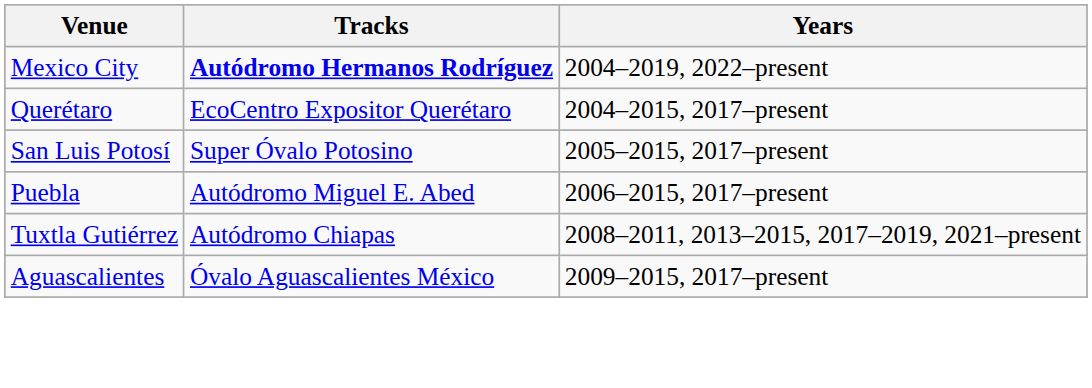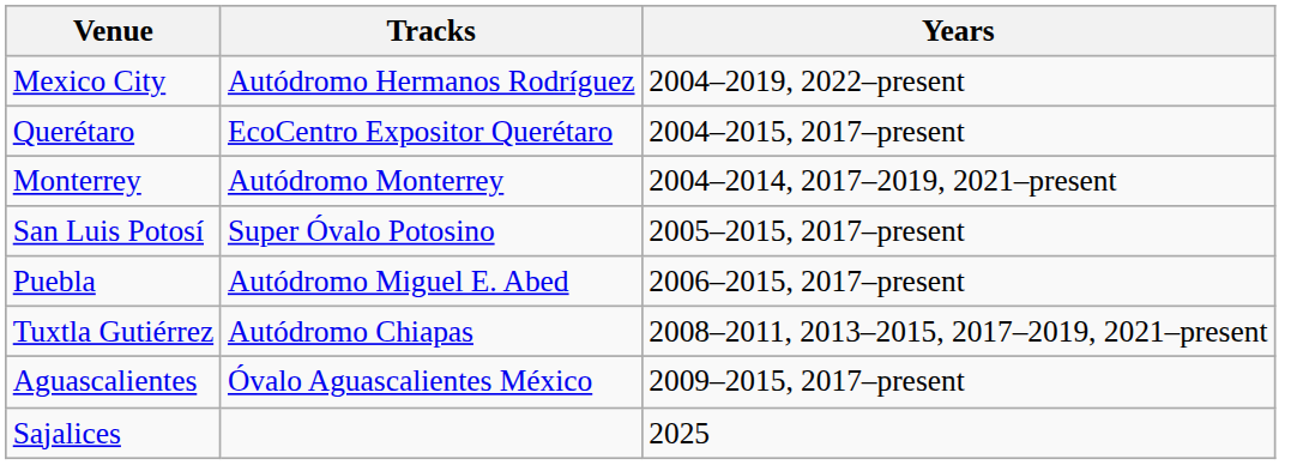 <table class="wikitable" style="font-size:95%">
 <tr>
 <th>Venue</th>
 <th>Tracks</th>
 <th>Years</th>
 </tr>
 <tr>
 <td> <a href='#'>Mexico City</a></td>
-<td><strong><a href='#'>Autódromo Hermanos Rodríguez</a></strong></td>
+<td><a href='#'>Autódromo Hermanos Rodríguez</a></td>
 <td>2004–2019, 2022–present</td>
 </tr>
 <tr>
 <td> <a href='#'>Querétaro</a></td>
 <td><a href='#'>EcoCentro Expositor Querétaro</a></td>
 <td>2004–2015, 2017–present</td>
+</tr>
+<tr>
+<td> <a href='#'>Monterrey</a></td>
+<td><a href='#'>Autódromo Monterrey</a></td>
+<td>2004–2014, 2017–2019, 2021–present</td>
 </tr>
 <tr>
 <td> <a href='#'>San Luis Potosí</a></td>
 <td><a href='#'>Super Óvalo Potosino</a></td>
 <td>2005–2015, 2017–present</td>
 </tr>
 <tr>
 <td> <a href='#'>Puebla</a></td>
 <td><a href='#'>Autódromo Miguel E. Abed</a></td>
 <td>2006–2015, 2017–present</td>
 </tr>
 <tr>
 <td> <a href='#'>Tuxtla Gutiérrez</a></td>
 <td><a href='#'>Autódromo Chiapas</a></td>
 <td>2008–2011, 2013–2015, 2017–2019, 2021–present</td>
 </tr>
 <tr>
 <td> <a href='#'>Aguascalientes</a></td>
 <td><a href='#'>Óvalo Aguascalientes México</a></td>
 <td>2009–2015, 2017–present</td>
 </tr>
+<tr>
+<td> <a href='#'>Sajalices</a></td>
+<td></td>
+<td>2025</td>
+</tr>
 </table>
